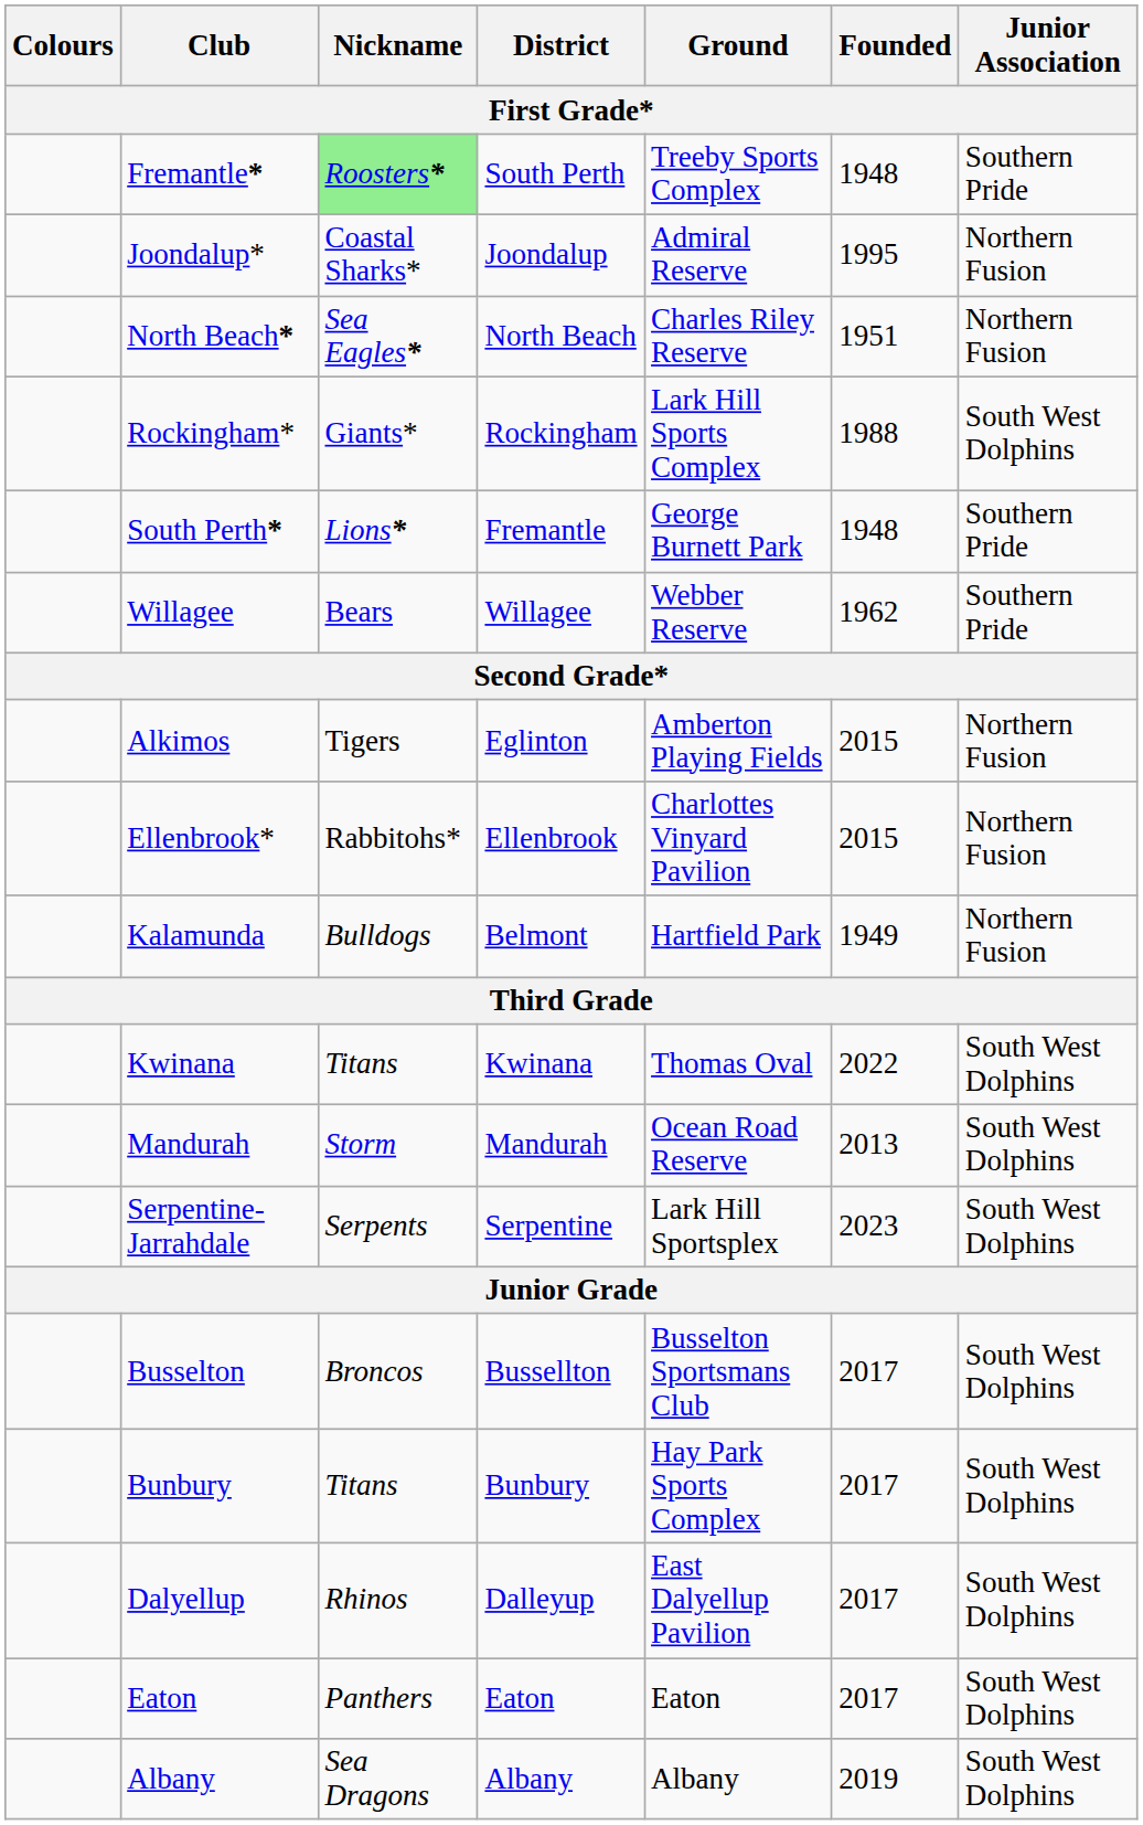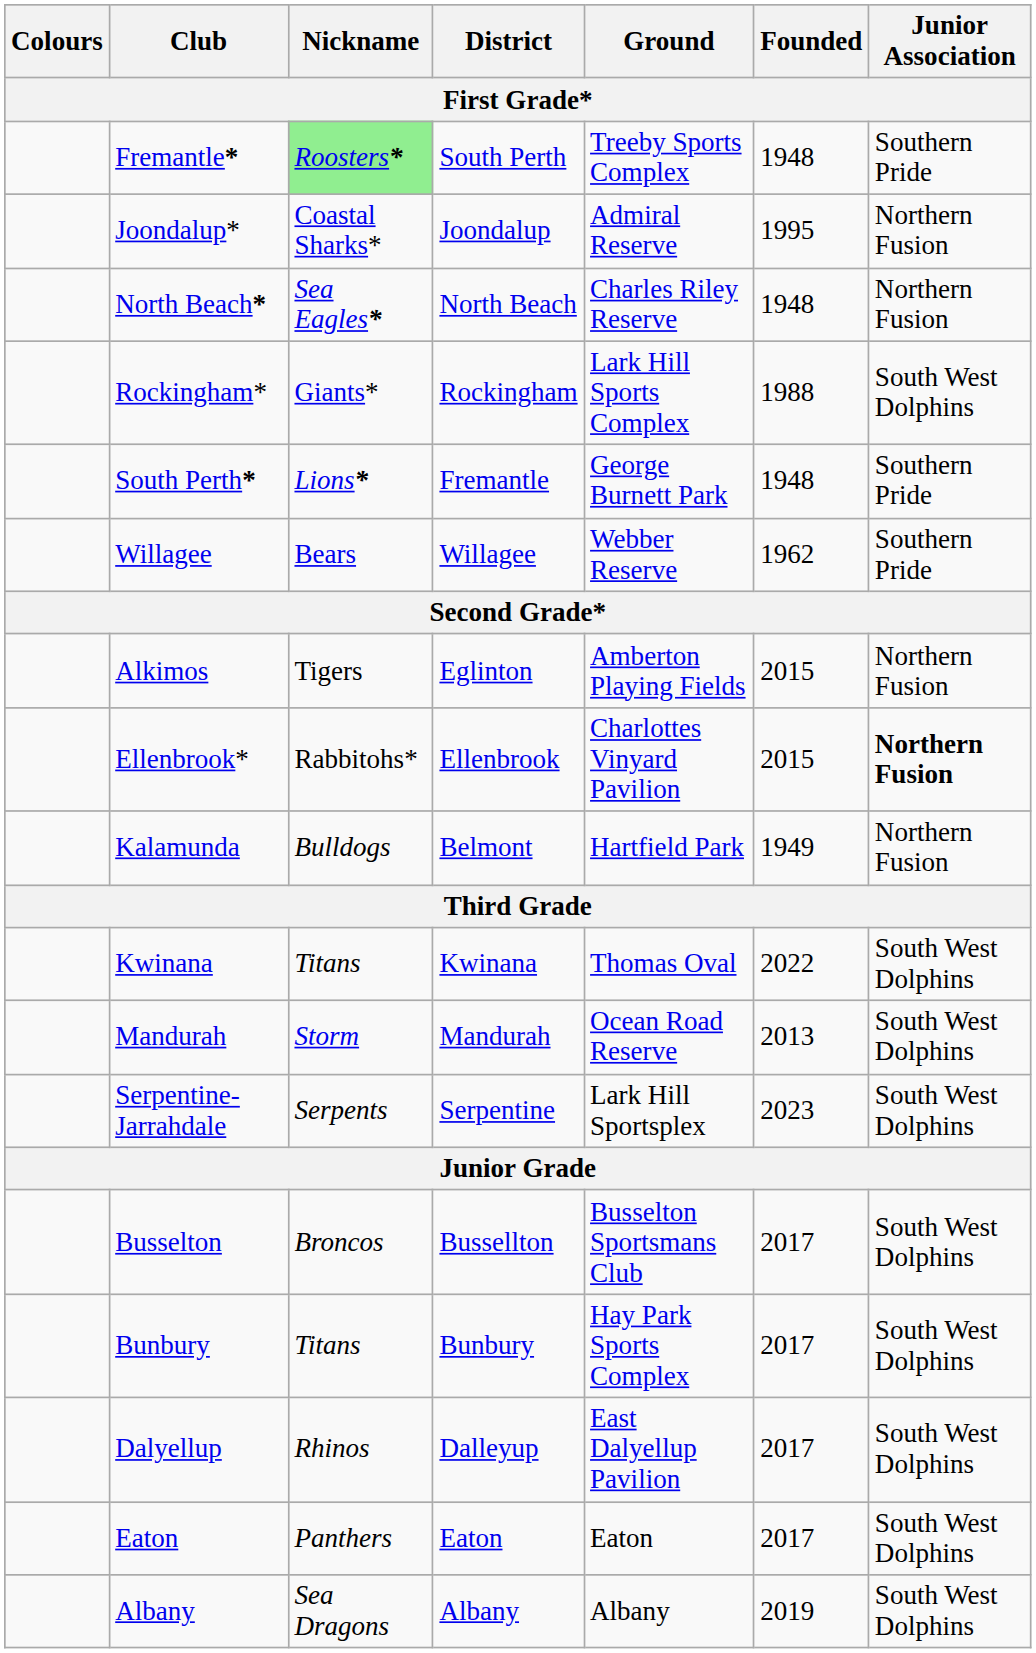 <table class="wikitable">
 <tr>
 <th>Colours</th>
 <th>Club</th>
 <th>Nickname</th>
 <th>District</th>
 <th>Ground</th>
 <th>Founded</th>
 <th>Junior Association</th>
 </tr>
 <tr>
 <th colspan="7">First Grade*</th>
 </tr>
 <tr>
 <td></td>
 <td><a href='#'>Fremantle</a><strong>*</strong></td>
 <td style="background: lightgreen;"><em><a href='#'>Roosters</a><strong>*<strong><em></td>
 <td><a href='#'>South Perth</a></td>
 <td><a href='#'>Treeby Sports Complex</a></td>
 <td>1948</td>
 <td>Southern Pride</td>
 </tr>
 <tr>
 <td></td>
 <td><a href='#'>Joondalup</a></strong>*<strong></td>
 <td></em><a href='#'>Coastal Sharks</a></strong>*</em></strong></td>
 <td><a href='#'>Joondalup</a></td>
 <td><a href='#'>Admiral Reserve</a></td>
 <td>1995</td>
 <td>Northern Fusion</td>
 </tr>
 <tr>
 <td></td>
 <td><a href='#'>North Beach</a><strong>*</strong></td>
 <td><em><a href='#'>Sea Eagles</a><strong>*<strong><em></td>
 <td><a href='#'>North Beach</a></td>
 <td><a href='#'>Charles Riley Reserve</a></td>
-<td>1951</td>
+<td>1948</td>
 <td>Northern Fusion</td>
 </tr>
 <tr>
 <td></td>
 <td><a href='#'>Rockingham</a></strong>*<strong></td>
 <td></em><a href='#'>Giants</a></strong>*</em></strong></td>
 <td><a href='#'>Rockingham</a></td>
 <td><a href='#'>Lark Hill Sports Complex</a></td>
 <td>1988</td>
 <td>South West Dolphins</td>
 </tr>
 <tr>
 <td></td>
 <td><a href='#'>South Perth</a><strong>*</strong></td>
 <td><em><a href='#'>Lions</a><strong>*<strong><em></td>
 <td><a href='#'>Fremantle</a></td>
 <td><a href='#'>George Burnett Park</a></td>
 <td>1948</td>
 <td>Southern Pride</td>
 </tr>
 <tr>
 <td></td>
 <td><a href='#'>Willagee</a></td>
 <td><a href='#'></em>Bears<em></a></td>
 <td><a href='#'>Willagee</a></td>
 <td><a href='#'>Webber Reserve</a></td>
 <td>1962</td>
 <td>Southern Pride</td>
 </tr>
 <tr>
 <th colspan="7">Second Grade*</th>
 </tr>
 <tr>
 <td></td>
 <td><a href='#'>Alkimos</a></td>
 <td></em>Tigers<em></td>
 <td><a href='#'>Eglinton</a></td>
 <td><a href='#'>Amberton Playing Fields</a></td>
 <td>2015</td>
 <td>Northern Fusion</td>
 </tr>
 <tr>
 <td></td>
 <td><a href='#'>Ellenbrook</a></strong>*<strong></td>
 <td></em>Rabbitohs</strong>*</em></strong></td>
 <td><a href='#'>Ellenbrook</a></td>
 <td><a href='#'>Charlottes Vinyard Pavilion</a></td>
 <td>2015</td>
-<td>Northern Fusion</td>
+<td><strong>Northern Fusion</strong></td>
 </tr>
 <tr>
 <td></td>
 <td><a href='#'>Kalamunda</a></td>
 <td><em>Bulldogs</em></td>
 <td><a href='#'>Belmont</a></td>
 <td><a href='#'>Hartfield Park</a></td>
 <td>1949</td>
 <td>Northern Fusion</td>
 </tr>
 <tr>
 <th colspan="7">Third Grade</th>
 </tr>
 <tr>
 <td></td>
 <td><a href='#'>Kwinana</a></td>
 <td><em>Titans</em></td>
 <td><a href='#'>Kwinana</a></td>
 <td><a href='#'>Thomas Oval</a></td>
 <td>2022</td>
 <td>South West Dolphins</td>
 </tr>
 <tr>
 <td></td>
 <td><a href='#'>Mandurah</a></td>
 <td><a href='#'><em>Storm</em></a></td>
 <td><a href='#'>Mandurah</a></td>
 <td><a href='#'>Ocean Road Reserve</a></td>
 <td>2013</td>
 <td>South West Dolphins</td>
 </tr>
 <tr>
 <td></td>
 <td><a href='#'>Serpentine-Jarrahdale</a></td>
 <td><em>Serpents</em></td>
 <td><a href='#'>Serpentine</a></td>
 <td>Lark Hill Sportsplex</td>
 <td>2023</td>
 <td>South West Dolphins</td>
 </tr>
 <tr>
 <th colspan="7">Junior Grade</th>
 </tr>
 <tr>
 <td></td>
 <td><a href='#'>Busselton</a></td>
 <td><em>Broncos</em></td>
 <td><a href='#'>Bussellton</a></td>
 <td><a href='#'>Busselton Sportsmans Club</a></td>
 <td>2017</td>
 <td>South West Dolphins</td>
 </tr>
 <tr>
 <td></td>
 <td><a href='#'>Bunbury</a></td>
 <td><em>Titans</em></td>
 <td><a href='#'>Bunbury</a></td>
 <td><a href='#'>Hay Park Sports Complex</a></td>
 <td>2017</td>
 <td>South West Dolphins</td>
 </tr>
 <tr>
 <td></td>
 <td><a href='#'>Dalyellup</a></td>
 <td><em>Rhinos</em></td>
 <td><a href='#'>Dalleyup</a></td>
 <td><a href='#'>East Dalyellup Pavilion</a></td>
 <td>2017</td>
 <td>South West Dolphins</td>
 </tr>
 <tr>
 <td></td>
 <td><a href='#'>Eaton</a></td>
 <td><em>Panthers</em></td>
 <td><a href='#'>Eaton</a></td>
 <td>Eaton</td>
 <td>2017</td>
 <td>South West Dolphins</td>
 </tr>
 <tr>
 <td></td>
 <td><a href='#'>Albany</a></td>
 <td><em>Sea Dragons</em></td>
 <td><a href='#'>Albany</a></td>
 <td>Albany</td>
 <td>2019</td>
 <td>South West Dolphins</td>
 </tr>
 </table>
